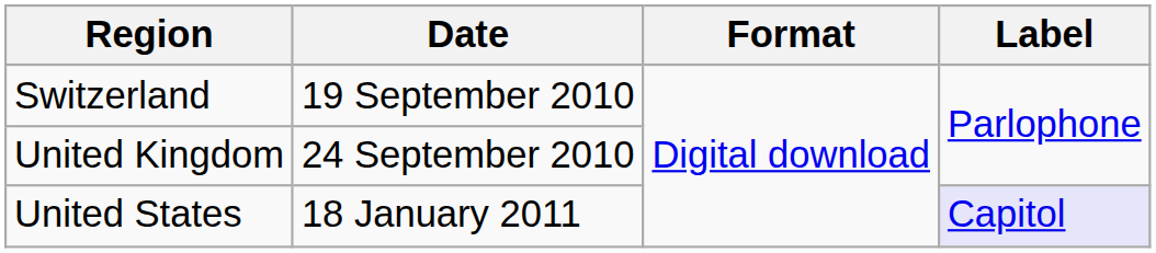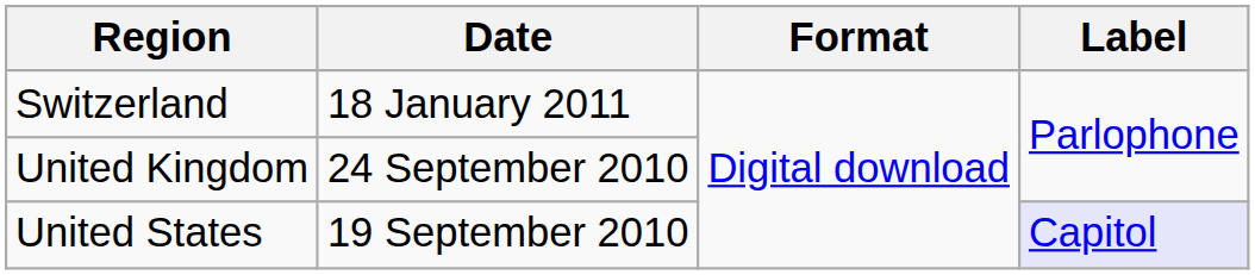 <table class=wikitable>
 <tr>
 <th>Region</th>
 <th>Date</th>
 <th>Format</th>
 <th>Label</th>
 </tr>
 <tr>
 <td>Switzerland</td>
-<td>19 September 2010</td>
+<td>18 January 2011</td>
 <td rowspan="3"><a href='#'>Digital download</a></td>
 <td rowspan="2"><a href='#'>Parlophone</a></td>
 </tr>
 <tr>
 <td>United Kingdom</td>
 <td>24 September 2010</td>
 </tr>
 <tr>
 <td>United States</td>
-<td>18 January 2011</td>
+<td>19 September 2010</td>
 <td style="background: lavender;"><a href='#'>Capitol</a></td>
 </tr>
 </table>
